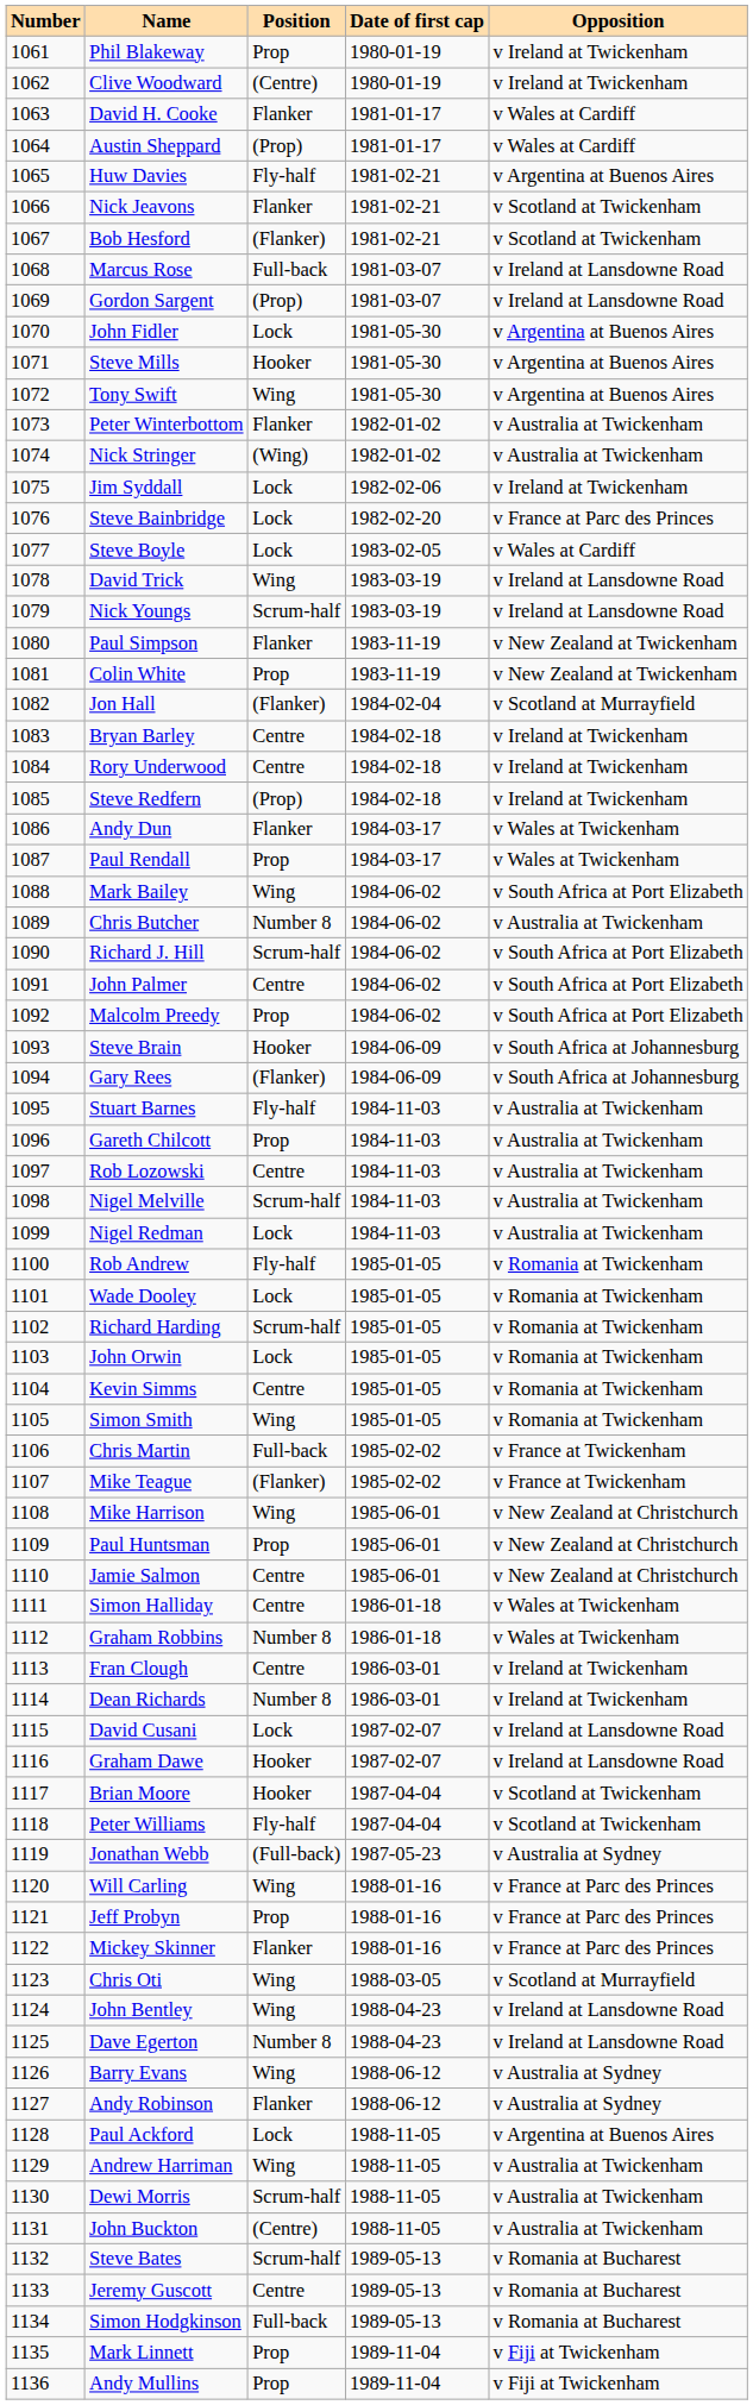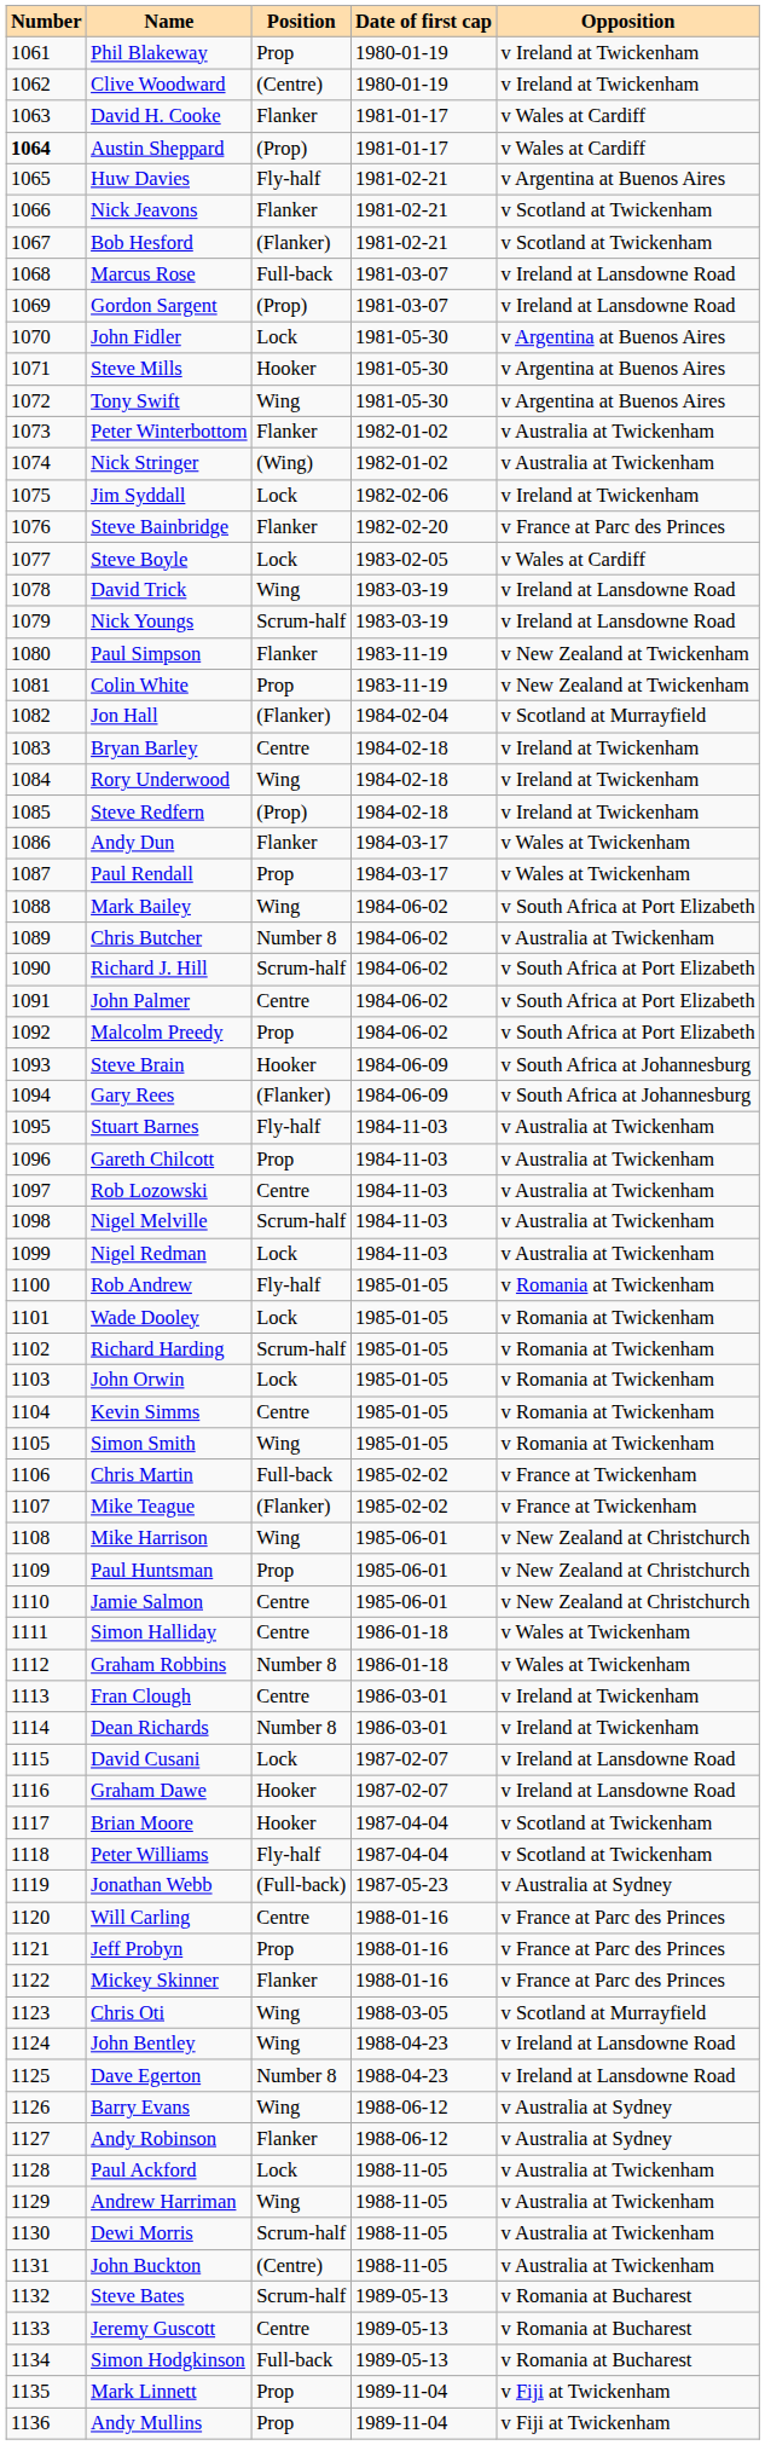 <table class="sortable wikitable" style="margin:auto;">
 <tr>
 <th style="background:#ffdead;">Number</th>
 <th style="background:#ffdead;">Name</th>
 <th style="background:#ffdead;">Position</th>
 <th style="background:#ffdead;">Date of first cap</th>
 <th style="background:#ffdead;">Opposition</th>
 </tr>
 <tr>
 <td>1061</td>
 <td><a href='#'>Phil Blakeway</a></td>
 <td>Prop</td>
 <td>1980-01-19</td>
 <td>v Ireland at Twickenham</td>
 </tr>
 <tr>
 <td>1062</td>
 <td><a href='#'>Clive Woodward</a></td>
 <td>(Centre)</td>
 <td>1980-01-19</td>
 <td>v Ireland at Twickenham</td>
 </tr>
 <tr>
 <td>1063</td>
 <td><a href='#'>David H. Cooke</a></td>
 <td>Flanker</td>
 <td>1981-01-17</td>
 <td>v Wales at Cardiff</td>
 </tr>
 <tr>
-<td>1064</td>
+<td><strong>1064</strong></td>
 <td><a href='#'>Austin Sheppard</a></td>
 <td>(Prop)</td>
 <td>1981-01-17</td>
 <td>v Wales at Cardiff</td>
 </tr>
 <tr>
 <td>1065</td>
 <td><a href='#'>Huw Davies</a></td>
 <td>Fly-half</td>
 <td>1981-02-21</td>
 <td>v Argentina at Buenos Aires</td>
 </tr>
 <tr>
 <td>1066</td>
 <td><a href='#'>Nick Jeavons</a></td>
 <td>Flanker</td>
 <td>1981-02-21</td>
 <td>v Scotland at Twickenham</td>
 </tr>
 <tr>
 <td>1067</td>
 <td><a href='#'>Bob Hesford</a></td>
 <td>(Flanker)</td>
 <td>1981-02-21</td>
 <td>v Scotland at Twickenham</td>
 </tr>
 <tr>
 <td>1068</td>
 <td><a href='#'>Marcus Rose</a></td>
 <td>Full-back</td>
 <td>1981-03-07</td>
 <td>v Ireland at Lansdowne Road</td>
 </tr>
 <tr>
 <td>1069</td>
 <td><a href='#'>Gordon Sargent</a></td>
 <td>(Prop)</td>
 <td>1981-03-07</td>
 <td>v Ireland at Lansdowne Road</td>
 </tr>
 <tr>
 <td>1070</td>
 <td><a href='#'>John Fidler</a></td>
 <td>Lock</td>
 <td>1981-05-30</td>
 <td>v <a href='#'>Argentina</a> at Buenos Aires</td>
 </tr>
 <tr>
 <td>1071</td>
 <td><a href='#'>Steve Mills</a></td>
 <td>Hooker</td>
 <td>1981-05-30</td>
 <td>v Argentina at Buenos Aires</td>
 </tr>
 <tr>
 <td>1072</td>
 <td><a href='#'>Tony Swift</a></td>
 <td>Wing</td>
 <td>1981-05-30</td>
 <td>v Argentina at Buenos Aires</td>
 </tr>
 <tr>
 <td>1073</td>
 <td><a href='#'>Peter Winterbottom</a></td>
 <td>Flanker</td>
 <td>1982-01-02</td>
 <td>v Australia at Twickenham</td>
 </tr>
 <tr>
 <td>1074</td>
 <td><a href='#'>Nick Stringer</a></td>
 <td>(Wing)</td>
 <td>1982-01-02</td>
 <td>v Australia at Twickenham</td>
 </tr>
 <tr>
 <td>1075</td>
 <td><a href='#'>Jim Syddall</a></td>
 <td>Lock</td>
 <td>1982-02-06</td>
 <td>v Ireland at Twickenham</td>
 </tr>
 <tr>
 <td>1076</td>
 <td><a href='#'>Steve Bainbridge</a></td>
-<td>Lock</td>
+<td>Flanker</td>
 <td>1982-02-20</td>
 <td>v France at Parc des Princes</td>
 </tr>
 <tr>
 <td>1077</td>
 <td><a href='#'>Steve Boyle</a></td>
 <td>Lock</td>
 <td>1983-02-05</td>
 <td>v Wales at Cardiff</td>
 </tr>
 <tr>
 <td>1078</td>
 <td><a href='#'>David Trick</a></td>
 <td>Wing</td>
 <td>1983-03-19</td>
 <td>v Ireland at Lansdowne Road</td>
 </tr>
 <tr>
 <td>1079</td>
 <td><a href='#'>Nick Youngs</a></td>
 <td>Scrum-half</td>
 <td>1983-03-19</td>
 <td>v Ireland at Lansdowne Road</td>
 </tr>
 <tr>
 <td>1080</td>
 <td><a href='#'>Paul Simpson</a></td>
 <td>Flanker</td>
 <td>1983-11-19</td>
 <td>v New Zealand at Twickenham</td>
 </tr>
 <tr>
 <td>1081</td>
 <td><a href='#'>Colin White</a></td>
 <td>Prop</td>
 <td>1983-11-19</td>
 <td>v New Zealand at Twickenham</td>
 </tr>
 <tr>
 <td>1082</td>
 <td><a href='#'>Jon Hall</a></td>
 <td>(Flanker)</td>
 <td>1984-02-04</td>
 <td>v Scotland at Murrayfield</td>
 </tr>
 <tr>
 <td>1083</td>
 <td><a href='#'>Bryan Barley</a></td>
 <td>Centre</td>
 <td>1984-02-18</td>
 <td>v Ireland at Twickenham</td>
 </tr>
 <tr>
 <td>1084</td>
 <td><a href='#'>Rory Underwood</a></td>
-<td>Centre</td>
+<td>Wing</td>
 <td>1984-02-18</td>
 <td>v Ireland at Twickenham</td>
 </tr>
 <tr>
 <td>1085</td>
 <td><a href='#'>Steve Redfern</a></td>
 <td>(Prop)</td>
 <td>1984-02-18</td>
 <td>v Ireland at Twickenham</td>
 </tr>
 <tr>
 <td>1086</td>
 <td><a href='#'>Andy Dun</a></td>
 <td>Flanker</td>
 <td>1984-03-17</td>
 <td>v Wales at Twickenham</td>
 </tr>
 <tr>
 <td>1087</td>
 <td><a href='#'>Paul Rendall</a></td>
 <td>Prop</td>
 <td>1984-03-17</td>
 <td>v Wales at Twickenham</td>
 </tr>
 <tr>
 <td>1088</td>
 <td><a href='#'>Mark Bailey</a></td>
 <td>Wing</td>
 <td>1984-06-02</td>
 <td>v South Africa at Port Elizabeth</td>
 </tr>
 <tr>
 <td>1089</td>
 <td><a href='#'>Chris Butcher</a></td>
 <td>Number 8</td>
 <td>1984-06-02</td>
 <td>v Australia at Twickenham</td>
 </tr>
 <tr>
 <td>1090</td>
 <td><a href='#'>Richard J. Hill</a></td>
 <td>Scrum-half</td>
 <td>1984-06-02</td>
 <td>v South Africa at Port Elizabeth</td>
 </tr>
 <tr>
 <td>1091</td>
 <td><a href='#'>John Palmer</a></td>
 <td>Centre</td>
 <td>1984-06-02</td>
 <td>v South Africa at Port Elizabeth</td>
 </tr>
 <tr>
 <td>1092</td>
 <td><a href='#'>Malcolm Preedy</a></td>
 <td>Prop</td>
 <td>1984-06-02</td>
 <td>v South Africa at Port Elizabeth</td>
 </tr>
 <tr>
 <td>1093</td>
 <td><a href='#'>Steve Brain</a></td>
 <td>Hooker</td>
 <td>1984-06-09</td>
 <td>v South Africa at Johannesburg</td>
 </tr>
 <tr>
 <td>1094</td>
 <td><a href='#'>Gary Rees</a></td>
 <td>(Flanker)</td>
 <td>1984-06-09</td>
 <td>v South Africa at Johannesburg</td>
 </tr>
 <tr>
 <td>1095</td>
 <td><a href='#'>Stuart Barnes</a></td>
 <td>Fly-half</td>
 <td>1984-11-03</td>
 <td>v Australia at Twickenham</td>
 </tr>
 <tr>
 <td>1096</td>
 <td><a href='#'>Gareth Chilcott</a></td>
 <td>Prop</td>
 <td>1984-11-03</td>
 <td>v Australia at Twickenham</td>
 </tr>
 <tr>
 <td>1097</td>
 <td><a href='#'>Rob Lozowski</a></td>
 <td>Centre</td>
 <td>1984-11-03</td>
 <td>v Australia at Twickenham</td>
 </tr>
 <tr>
 <td>1098</td>
 <td><a href='#'>Nigel Melville</a></td>
 <td>Scrum-half</td>
 <td>1984-11-03</td>
 <td>v Australia at Twickenham</td>
 </tr>
 <tr>
 <td>1099</td>
 <td><a href='#'>Nigel Redman</a></td>
 <td>Lock</td>
 <td>1984-11-03</td>
 <td>v Australia at Twickenham</td>
 </tr>
 <tr>
 <td>1100</td>
 <td><a href='#'>Rob Andrew</a></td>
 <td>Fly-half</td>
 <td>1985-01-05</td>
 <td>v <a href='#'>Romania</a> at Twickenham</td>
 </tr>
 <tr>
 <td>1101</td>
 <td><a href='#'>Wade Dooley</a></td>
 <td>Lock</td>
 <td>1985-01-05</td>
 <td>v Romania at Twickenham</td>
 </tr>
 <tr>
 <td>1102</td>
 <td><a href='#'>Richard Harding</a></td>
 <td>Scrum-half</td>
 <td>1985-01-05</td>
 <td>v Romania at Twickenham</td>
 </tr>
 <tr>
 <td>1103</td>
 <td><a href='#'>John Orwin</a></td>
 <td>Lock</td>
 <td>1985-01-05</td>
 <td>v Romania at Twickenham</td>
 </tr>
 <tr>
 <td>1104</td>
 <td><a href='#'>Kevin Simms</a></td>
 <td>Centre</td>
 <td>1985-01-05</td>
 <td>v Romania at Twickenham</td>
 </tr>
 <tr>
 <td>1105</td>
 <td><a href='#'>Simon Smith</a></td>
 <td>Wing</td>
 <td>1985-01-05</td>
 <td>v Romania at Twickenham</td>
 </tr>
 <tr>
 <td>1106</td>
 <td><a href='#'>Chris Martin</a></td>
 <td>Full-back</td>
 <td>1985-02-02</td>
 <td>v France at Twickenham</td>
 </tr>
 <tr>
 <td>1107</td>
 <td><a href='#'>Mike Teague</a></td>
 <td>(Flanker)</td>
 <td>1985-02-02</td>
 <td>v France at Twickenham</td>
 </tr>
 <tr>
 <td>1108</td>
 <td><a href='#'>Mike Harrison</a></td>
 <td>Wing</td>
 <td>1985-06-01</td>
 <td>v New Zealand at Christchurch</td>
 </tr>
 <tr>
 <td>1109</td>
 <td><a href='#'>Paul Huntsman</a></td>
 <td>Prop</td>
 <td>1985-06-01</td>
 <td>v New Zealand at Christchurch</td>
 </tr>
 <tr>
 <td>1110</td>
 <td><a href='#'>Jamie Salmon</a></td>
 <td>Centre</td>
 <td>1985-06-01</td>
 <td>v New Zealand at Christchurch</td>
 </tr>
 <tr>
 <td>1111</td>
 <td><a href='#'>Simon Halliday</a></td>
 <td>Centre</td>
 <td>1986-01-18</td>
 <td>v Wales at Twickenham</td>
 </tr>
 <tr>
 <td>1112</td>
 <td><a href='#'>Graham Robbins</a></td>
 <td>Number 8</td>
 <td>1986-01-18</td>
 <td>v Wales at Twickenham</td>
 </tr>
 <tr>
 <td>1113</td>
 <td><a href='#'>Fran Clough</a></td>
 <td>Centre</td>
 <td>1986-03-01</td>
 <td>v Ireland at Twickenham</td>
 </tr>
 <tr>
 <td>1114</td>
 <td><a href='#'>Dean Richards</a></td>
 <td>Number 8</td>
 <td>1986-03-01</td>
 <td>v Ireland at Twickenham</td>
 </tr>
 <tr>
 <td>1115</td>
 <td><a href='#'>David Cusani</a></td>
 <td>Lock</td>
 <td>1987-02-07</td>
 <td>v Ireland at Lansdowne Road</td>
 </tr>
 <tr>
 <td>1116</td>
 <td><a href='#'>Graham Dawe</a></td>
 <td>Hooker</td>
 <td>1987-02-07</td>
 <td>v Ireland at Lansdowne Road</td>
 </tr>
 <tr>
 <td>1117</td>
 <td><a href='#'>Brian Moore</a></td>
 <td>Hooker</td>
 <td>1987-04-04</td>
 <td>v Scotland at Twickenham</td>
 </tr>
 <tr>
 <td>1118</td>
 <td><a href='#'>Peter Williams</a></td>
 <td>Fly-half</td>
 <td>1987-04-04</td>
 <td>v Scotland at Twickenham</td>
 </tr>
 <tr>
 <td>1119</td>
 <td><a href='#'>Jonathan Webb</a></td>
 <td>(Full-back)</td>
 <td>1987-05-23</td>
 <td>v Australia at Sydney</td>
 </tr>
 <tr>
 <td>1120</td>
 <td><a href='#'>Will Carling</a></td>
-<td>Wing</td>
+<td>Centre</td>
 <td>1988-01-16</td>
 <td>v France at Parc des Princes</td>
 </tr>
 <tr>
 <td>1121</td>
 <td><a href='#'>Jeff Probyn</a></td>
 <td>Prop</td>
 <td>1988-01-16</td>
 <td>v France at Parc des Princes</td>
 </tr>
 <tr>
 <td>1122</td>
 <td><a href='#'>Mickey Skinner</a></td>
 <td>Flanker</td>
 <td>1988-01-16</td>
 <td>v France at Parc des Princes</td>
 </tr>
 <tr>
 <td>1123</td>
 <td><a href='#'>Chris Oti</a></td>
 <td>Wing</td>
 <td>1988-03-05</td>
 <td>v Scotland at Murrayfield</td>
 </tr>
 <tr>
 <td>1124</td>
 <td><a href='#'>John Bentley</a></td>
 <td>Wing</td>
 <td>1988-04-23</td>
 <td>v Ireland at Lansdowne Road</td>
 </tr>
 <tr>
 <td>1125</td>
 <td><a href='#'>Dave Egerton</a></td>
 <td>Number 8</td>
 <td>1988-04-23</td>
 <td>v Ireland at Lansdowne Road</td>
 </tr>
 <tr>
 <td>1126</td>
 <td><a href='#'>Barry Evans</a></td>
 <td>Wing</td>
 <td>1988-06-12</td>
 <td>v Australia at Sydney</td>
 </tr>
 <tr>
 <td>1127</td>
 <td><a href='#'>Andy Robinson</a></td>
 <td>Flanker</td>
 <td>1988-06-12</td>
 <td>v Australia at Sydney</td>
 </tr>
 <tr>
 <td>1128</td>
 <td><a href='#'>Paul Ackford</a></td>
 <td>Lock</td>
 <td>1988-11-05</td>
-<td>v Argentina at Buenos Aires</td>
+<td>v Australia at Twickenham</td>
 </tr>
 <tr>
 <td>1129</td>
 <td><a href='#'>Andrew Harriman</a></td>
 <td>Wing</td>
 <td>1988-11-05</td>
 <td>v Australia at Twickenham</td>
 </tr>
 <tr>
 <td>1130</td>
 <td><a href='#'>Dewi Morris</a></td>
 <td>Scrum-half</td>
 <td>1988-11-05</td>
 <td>v Australia at Twickenham</td>
 </tr>
 <tr>
 <td>1131</td>
 <td><a href='#'>John Buckton</a></td>
 <td>(Centre)</td>
 <td>1988-11-05</td>
 <td>v Australia at Twickenham</td>
 </tr>
 <tr>
 <td>1132</td>
 <td><a href='#'>Steve Bates</a></td>
 <td>Scrum-half</td>
 <td>1989-05-13</td>
 <td>v Romania at Bucharest</td>
 </tr>
 <tr>
 <td>1133</td>
 <td><a href='#'>Jeremy Guscott</a></td>
 <td>Centre</td>
 <td>1989-05-13</td>
 <td>v Romania at Bucharest</td>
 </tr>
 <tr>
 <td>1134</td>
 <td><a href='#'>Simon Hodgkinson</a></td>
 <td>Full-back</td>
 <td>1989-05-13</td>
 <td>v Romania at Bucharest</td>
 </tr>
 <tr>
 <td>1135</td>
 <td><a href='#'>Mark Linnett</a></td>
 <td>Prop</td>
 <td>1989-11-04</td>
 <td>v <a href='#'>Fiji</a> at Twickenham</td>
 </tr>
 <tr>
 <td>1136</td>
 <td><a href='#'>Andy Mullins</a></td>
 <td>Prop</td>
 <td>1989-11-04</td>
 <td>v Fiji at Twickenham</td>
 </tr>
 </table>
